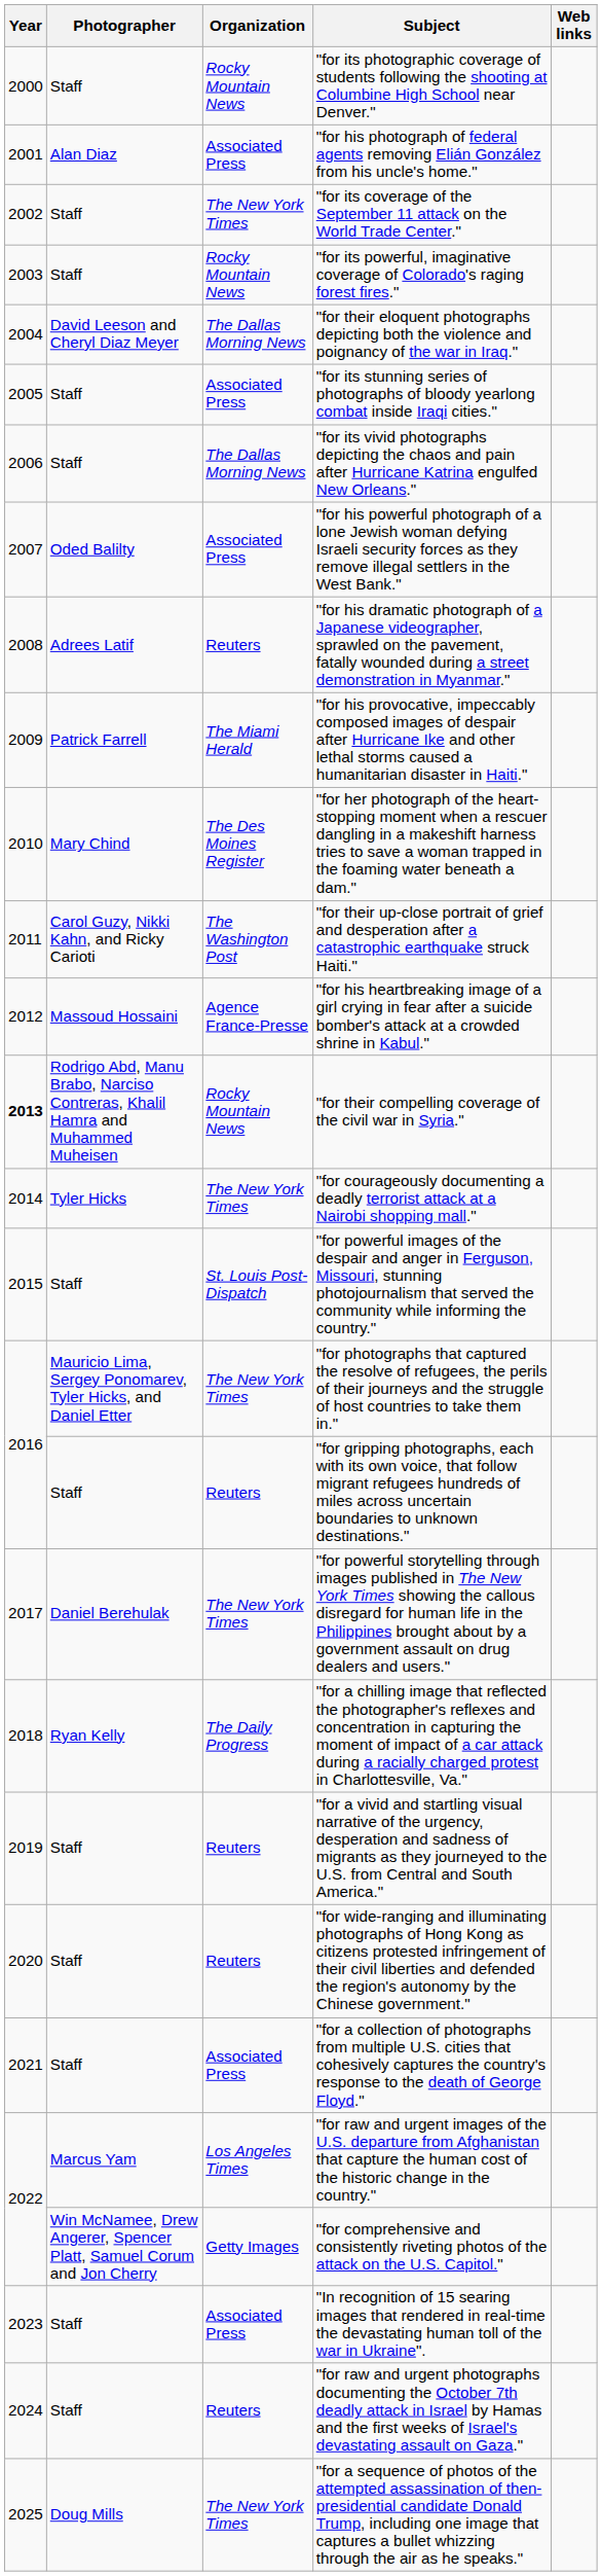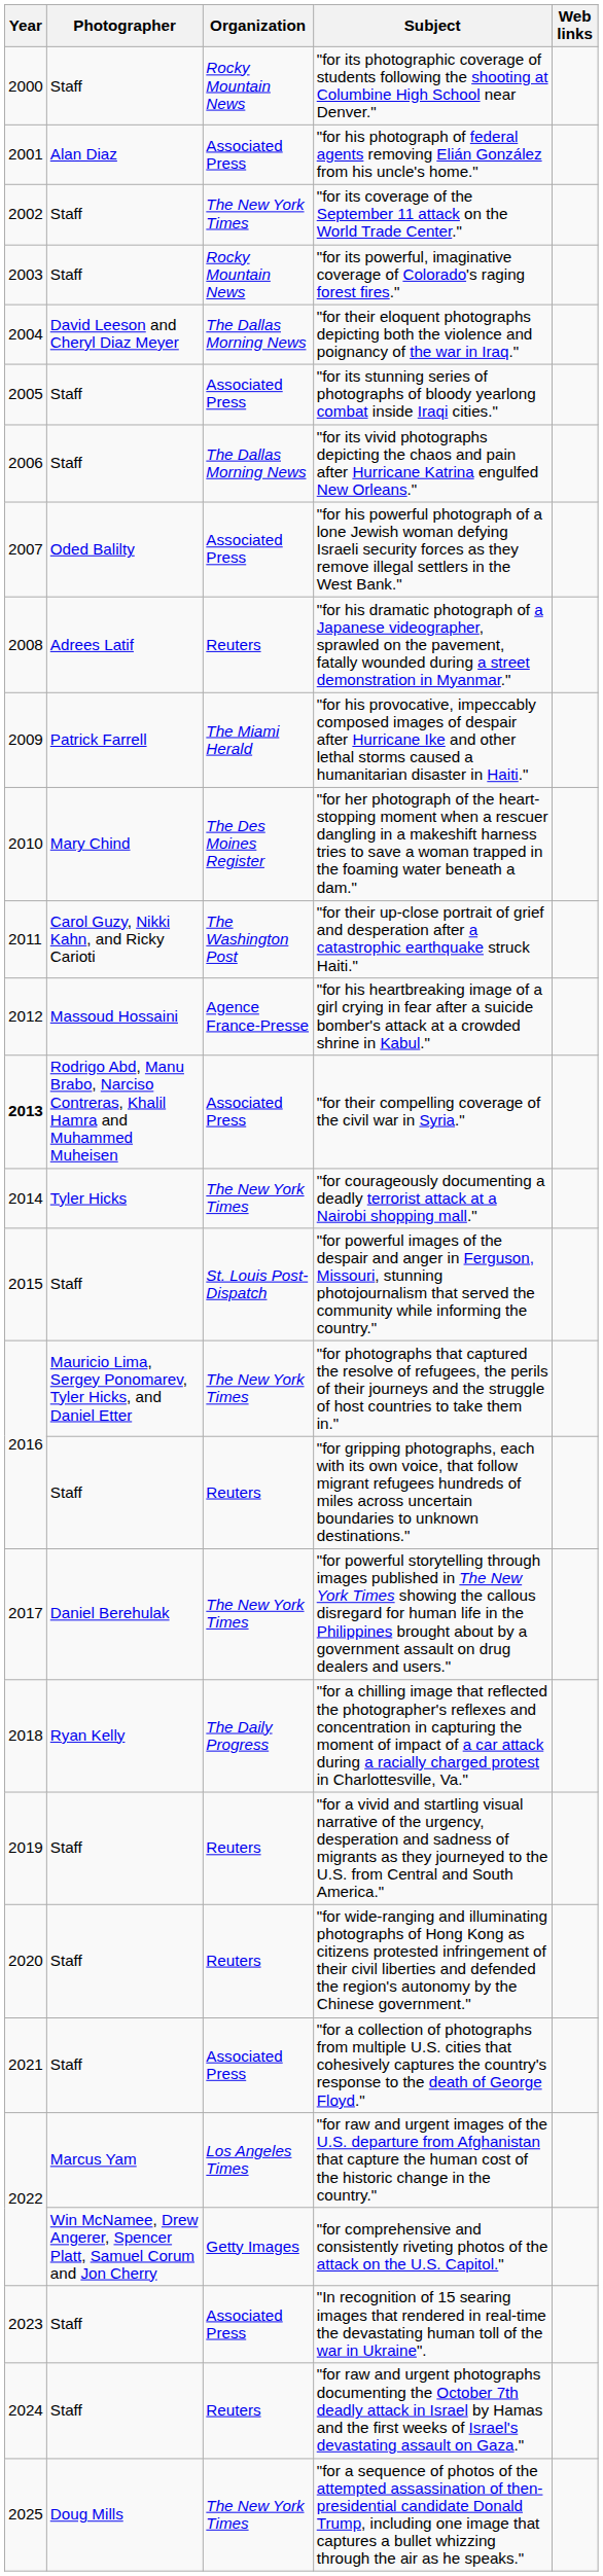 <table class="wikitable">
 <tr>
 <th>Year</th>
 <th>Photographer</th>
 <th>Organization</th>
 <th>Subject</th>
 <th>Web links</th>
 </tr>
 <tr>
 <td>2000</td>
 <td>Staff</td>
 <td><em><a href='#'>Rocky Mountain News</a></em></td>
 <td>"for its photographic coverage of students following the <a href='#'>shooting at Columbine High School</a> near Denver."</td>
 <td></td>
 </tr>
 <tr>
 <td>2001</td>
 <td><a href='#'>Alan Diaz</a></td>
 <td><a href='#'>Associated Press</a></td>
 <td>"for his photograph of <a href='#'>federal agents</a> removing <a href='#'>Elián González</a> from his uncle's home."</td>
 <td></td>
 </tr>
 <tr>
 <td>2002</td>
 <td>Staff</td>
 <td><em><a href='#'>The New York Times</a></em></td>
 <td>"for its coverage of the <a href='#'>September 11 attack</a> on the <a href='#'>World Trade Center</a>."</td>
 <td></td>
 </tr>
 <tr>
 <td>2003</td>
 <td>Staff</td>
 <td><em><a href='#'>Rocky Mountain News</a></em></td>
 <td>"for its powerful, imaginative coverage of <a href='#'>Colorado</a>'s raging <a href='#'>forest fires</a>."</td>
 <td></td>
 </tr>
 <tr>
 <td>2004</td>
 <td><a href='#'>David Leeson</a> and <a href='#'>Cheryl Diaz Meyer</a></td>
 <td><em><a href='#'>The Dallas Morning News</a></em></td>
 <td>"for their eloquent photographs depicting both the violence and poignancy of <a href='#'>the war in Iraq</a>."</td>
 <td></td>
 </tr>
 <tr>
 <td>2005</td>
 <td>Staff</td>
 <td><a href='#'>Associated Press</a></td>
 <td>"for its stunning series of photographs of bloody yearlong <a href='#'>combat</a> inside <a href='#'>Iraqi</a> cities."</td>
 <td></td>
 </tr>
 <tr>
 <td>2006</td>
 <td>Staff</td>
 <td><em><a href='#'>The Dallas Morning News</a></em></td>
 <td>"for its vivid photographs depicting the chaos and pain after <a href='#'>Hurricane Katrina</a> engulfed <a href='#'>New Orleans</a>."</td>
 <td></td>
 </tr>
 <tr>
 <td>2007</td>
 <td><a href='#'>Oded Balilty</a></td>
 <td><a href='#'>Associated Press</a></td>
 <td>"for his powerful photograph of a lone Jewish woman defying Israeli security forces as they remove illegal settlers in the West Bank."</td>
 <td></td>
 </tr>
 <tr>
 <td>2008</td>
 <td><a href='#'>Adrees Latif</a></td>
 <td><a href='#'>Reuters</a></td>
 <td>"for his dramatic photograph of <a href='#'>a Japanese videographer</a>, sprawled on the pavement, fatally wounded during <a href='#'>a street demonstration in Myanmar</a>."</td>
 <td></td>
 </tr>
 <tr>
 <td>2009</td>
 <td><a href='#'>Patrick Farrell</a></td>
 <td><a href='#'><em>The Miami Herald</em></a></td>
 <td>"for his provocative, impeccably composed images of despair after <a href='#'>Hurricane Ike</a> and other lethal storms caused a humanitarian disaster in <a href='#'>Haiti</a>."</td>
 <td></td>
 </tr>
 <tr>
 <td>2010</td>
 <td><a href='#'>Mary Chind</a></td>
 <td><em><a href='#'>The Des Moines Register</a></em></td>
 <td>"for her photograph of the heart-stopping moment when a rescuer dangling in a makeshift harness tries to save a woman trapped in the foaming water beneath a dam."</td>
 <td></td>
 </tr>
 <tr>
 <td>2011</td>
 <td><a href='#'>Carol Guzy</a>, <a href='#'>Nikki Kahn</a>, and Ricky Carioti</td>
 <td><em><a href='#'>The Washington Post</a></em></td>
 <td>"for their up-close portrait of grief and desperation after <a href='#'>a catastrophic earthquake</a> struck Haiti."</td>
 <td></td>
 </tr>
 <tr>
 <td>2012</td>
 <td><a href='#'>Massoud Hossaini</a></td>
 <td><a href='#'>Agence France-Presse</a></td>
 <td>"for his heartbreaking image of a girl crying in fear after a suicide bomber's attack at a crowded shrine in <a href='#'>Kabul</a>."</td>
 <td></td>
 </tr>
 <tr>
 <td><strong>2013</strong></td>
 <td><a href='#'>Rodrigo Abd</a>, <a href='#'>Manu Brabo</a>, <a href='#'>Narciso Contreras</a>, <a href='#'>Khalil Hamra</a> and <a href='#'>Muhammed Muheisen</a></td>
-<td><em><a href='#'>Rocky Mountain News</a></em></td>
+<td><a href='#'>Associated Press</a></td>
 <td>"for their compelling coverage of the civil war in <a href='#'>Syria</a>."</td>
 <td></td>
 </tr>
 <tr>
 <td>2014</td>
 <td><a href='#'>Tyler Hicks</a></td>
 <td><em><a href='#'>The New York Times</a></em></td>
 <td>"for courageously documenting a deadly <a href='#'>terrorist attack at a Nairobi shopping mall</a>."</td>
 <td></td>
 </tr>
 <tr>
 <td>2015</td>
 <td>Staff</td>
 <td><em><a href='#'>St. Louis Post-Dispatch</a></em></td>
 <td>"for powerful images of the despair and anger in <a href='#'>Ferguson, Missouri</a>, stunning photojournalism that served the community while informing the country."</td>
 <td></td>
 </tr>
 <tr>
 <td rowspan="2">2016</td>
 <td><a href='#'>Mauricio Lima</a>, <a href='#'>Sergey Ponomarev</a>, <a href='#'>Tyler Hicks</a>, and <a href='#'>Daniel Etter</a></td>
 <td><em><a href='#'>The New York Times</a></em></td>
 <td>"for photographs that captured the resolve of refugees, the perils of their journeys and the struggle of host countries to take them in."</td>
 <td></td>
 </tr>
 <tr>
 <td>Staff</td>
 <td><a href='#'>Reuters</a></td>
 <td>"for gripping photographs, each with its own voice, that follow migrant refugees hundreds of miles across uncertain boundaries to unknown destinations."</td>
 <td></td>
 </tr>
 <tr>
 <td>2017</td>
 <td><a href='#'>Daniel Berehulak</a></td>
 <td><em><a href='#'>The New York Times</a></em></td>
 <td>"for powerful storytelling through images published in <em><a href='#'>The New York Times</a></em> showing the callous disregard for human life in the <a href='#'>Philippines</a> brought about by a government assault on drug dealers and users."</td>
 <td></td>
 </tr>
 <tr>
 <td>2018</td>
 <td><a href='#'>Ryan Kelly</a></td>
 <td><em><a href='#'>The Daily Progress</a></em></td>
 <td>"for a chilling image that reflected the photographer's reflexes and concentration in capturing the moment of impact of <a href='#'>a car attack</a> during <a href='#'>a racially charged protest</a> in Charlottesville, Va."</td>
 <td></td>
 </tr>
 <tr>
 <td>2019</td>
 <td>Staff</td>
 <td><a href='#'>Reuters</a></td>
 <td>"for a vivid and startling visual narrative of the urgency, desperation and sadness of migrants as they journeyed to the U.S. from Central and South America."</td>
 <td></td>
 </tr>
 <tr>
 <td>2020</td>
 <td>Staff</td>
 <td><a href='#'>Reuters</a></td>
 <td>"for wide-ranging and illuminating photographs of Hong Kong as citizens protested infringement of their civil liberties and defended the region's autonomy by the Chinese government."</td>
 <td></td>
 </tr>
 <tr>
 <td>2021</td>
 <td>Staff</td>
 <td><a href='#'>Associated Press</a></td>
 <td>"for a collection of photographs from multiple U.S. cities that cohesively captures the country's response to the <a href='#'>death of George Floyd</a>."</td>
 <td></td>
 </tr>
 <tr>
 <td rowspan="2">2022</td>
 <td><a href='#'>Marcus Yam</a></td>
 <td><em><a href='#'>Los Angeles Times</a></em></td>
 <td>"for raw and urgent images of the <a href='#'>U.S. departure from Afghanistan</a> that capture the human cost of the historic change in the country."</td>
 <td></td>
 </tr>
 <tr>
 <td><a href='#'>Win McNamee</a>, <a href='#'>Drew Angerer</a>, <a href='#'>Spencer Platt</a>, <a href='#'>Samuel Corum</a> and <a href='#'>Jon Cherry</a></td>
 <td><a href='#'>Getty Images</a></td>
 <td>"for comprehensive and consistently riveting photos of the <a href='#'>attack on the U.S. Capitol.</a>"</td>
 <td></td>
 </tr>
 <tr>
 <td>2023</td>
 <td>Staff</td>
 <td><a href='#'>Associated Press</a></td>
 <td>"In recognition of 15 searing images that rendered in real-time the devastating human toll of the <a href='#'>war in Ukraine</a>".</td>
 <td></td>
 </tr>
 <tr>
 <td>2024</td>
 <td>Staff</td>
 <td><a href='#'>Reuters</a></td>
 <td>"for raw and urgent photographs documenting the <a href='#'>October 7th deadly attack in Israel</a> by Hamas and the first weeks of <a href='#'>Israel's devastating assault on Gaza</a>."</td>
 <td><br></td>
 </tr>
 <tr>
 <td>2025</td>
 <td><a href='#'>Doug Mills</a></td>
 <td><em><a href='#'>The New York Times</a></em></td>
 <td>"for a sequence of photos of the <a href='#'>attempted assassination of then-presidential candidate Donald Trump</a>, including one image that captures a bullet whizzing through the air as he speaks."</td>
 <td></td>
 </tr>
 </table>
